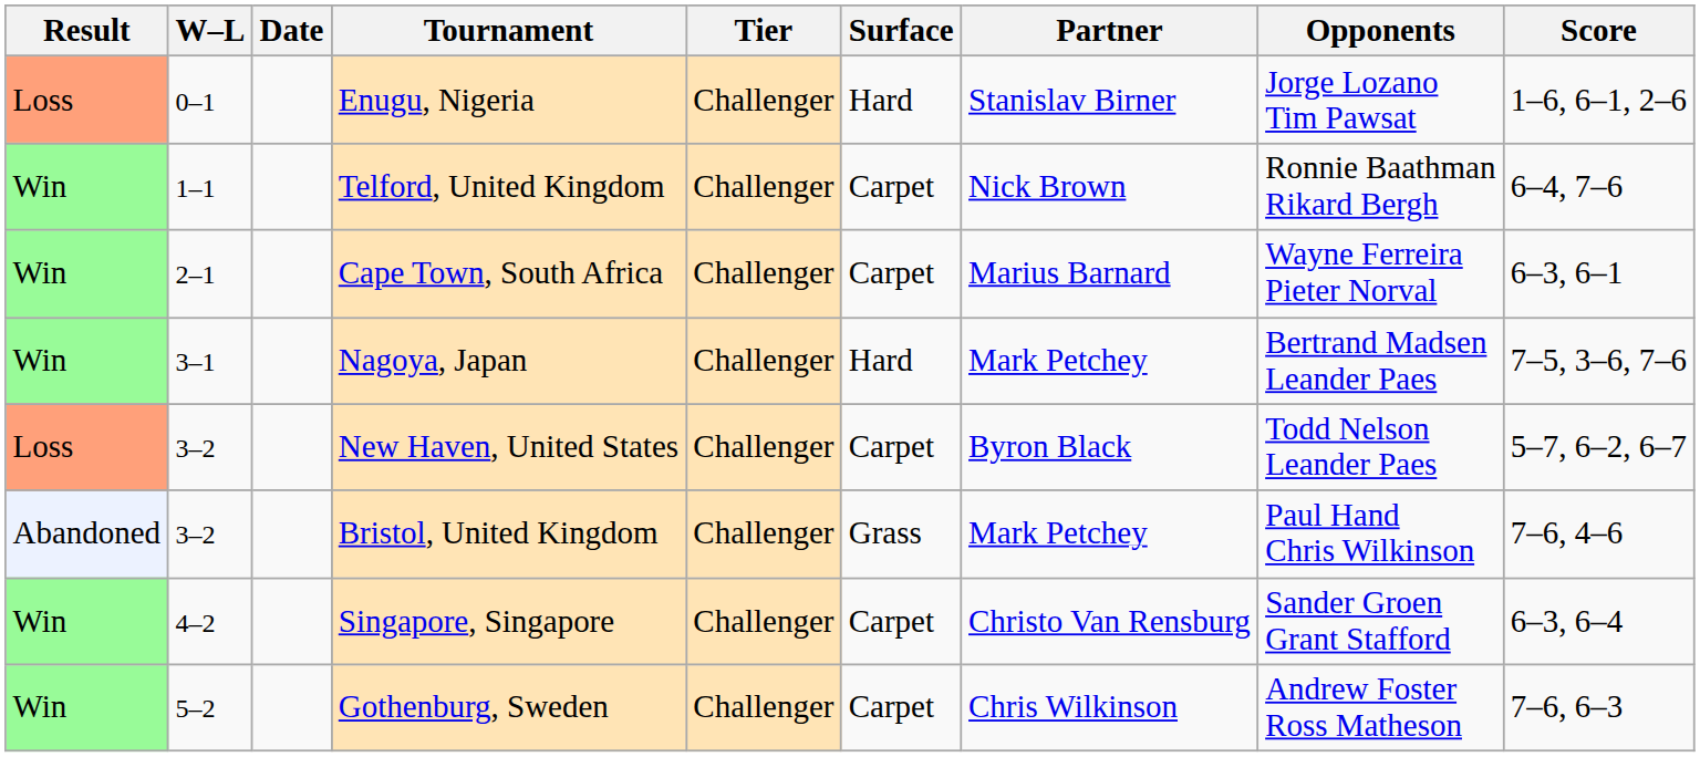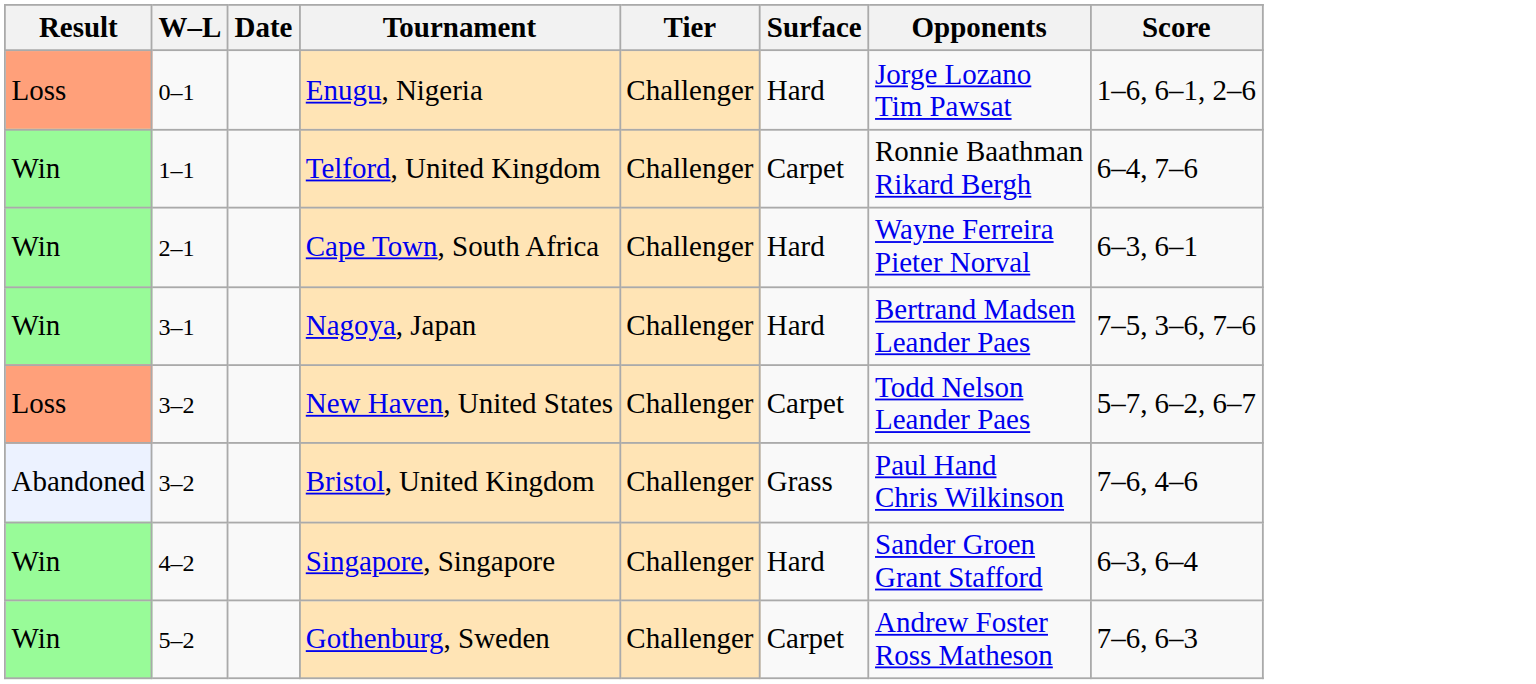 <table class="sortable wikitable">
 <tr>
 <th>Result</th>
 <th class="unsortable">W–L</th>
 <th>Date</th>
 <th>Tournament</th>
 <th>Tier</th>
 <th>Surface</th>
-<th>Partner</th>
 <th>Opponents</th>
 <th class="unsortable">Score</th>
 </tr>
 <tr>
 <td style="background:#ffa07a;">Loss</td>
 <td><small>0–1</small></td>
 <td></td>
 <td style="background:moccasin;"><a href='#'>Enugu</a>, Nigeria</td>
 <td style="background:moccasin;">Challenger</td>
 <td>Hard</td>
-<td> <a href='#'>Stanislav Birner</a></td>
 <td> <a href='#'>Jorge Lozano</a> <br>  <a href='#'>Tim Pawsat</a></td>
 <td>1–6, 6–1, 2–6</td>
 </tr>
 <tr>
 <td style="background:#98fb98;">Win</td>
 <td><small>1–1</small></td>
 <td></td>
 <td style="background:moccasin;"><a href='#'>Telford</a>, United Kingdom</td>
 <td style="background:moccasin;">Challenger</td>
 <td>Carpet</td>
-<td> <a href='#'>Nick Brown</a></td>
 <td> Ronnie Baathman <br>  <a href='#'>Rikard Bergh</a></td>
 <td>6–4, 7–6</td>
 </tr>
 <tr>
 <td style="background:#98fb98;">Win</td>
 <td><small>2–1</small></td>
 <td></td>
 <td style="background:moccasin;"><a href='#'>Cape Town</a>, South Africa</td>
 <td style="background:moccasin;">Challenger</td>
-<td>Carpet</td>
-<td> <a href='#'>Marius Barnard</a></td>
+<td>Hard</td>
 <td> <a href='#'>Wayne Ferreira</a> <br>  <a href='#'>Pieter Norval</a></td>
 <td>6–3, 6–1</td>
 </tr>
 <tr>
 <td style="background:#98fb98;">Win</td>
 <td><small>3–1</small></td>
 <td></td>
 <td style="background:moccasin;"><a href='#'>Nagoya</a>, Japan</td>
 <td style="background:moccasin;">Challenger</td>
 <td>Hard</td>
-<td> <a href='#'>Mark Petchey</a></td>
 <td> <a href='#'>Bertrand Madsen</a> <br>  <a href='#'>Leander Paes</a></td>
 <td>7–5, 3–6, 7–6</td>
 </tr>
 <tr>
 <td style="background:#ffa07a;">Loss</td>
 <td><small>3–2</small></td>
 <td></td>
 <td style="background:moccasin;"><a href='#'>New Haven</a>, United States</td>
 <td style="background:moccasin;">Challenger</td>
 <td>Carpet</td>
-<td> <a href='#'>Byron Black</a></td>
 <td> <a href='#'>Todd Nelson</a> <br>  <a href='#'>Leander Paes</a></td>
 <td>5–7, 6–2, 6–7</td>
 </tr>
 <tr>
 <td bgcolor=ecf2ff>Abandoned</td>
 <td><small>3–2</small></td>
 <td></td>
 <td style="background:moccasin;"><a href='#'>Bristol</a>, United Kingdom</td>
 <td style="background:moccasin;">Challenger</td>
 <td>Grass</td>
-<td> <a href='#'>Mark Petchey</a></td>
 <td> <a href='#'>Paul Hand</a> <br>  <a href='#'>Chris Wilkinson</a></td>
 <td>7–6, 4–6</td>
 </tr>
 <tr>
 <td style="background:#98fb98;">Win</td>
 <td><small>4–2</small></td>
 <td></td>
 <td style="background:moccasin;"><a href='#'>Singapore</a>, Singapore</td>
 <td style="background:moccasin;">Challenger</td>
-<td>Carpet</td>
-<td> <a href='#'>Christo Van Rensburg</a></td>
+<td>Hard</td>
 <td> <a href='#'>Sander Groen</a> <br>  <a href='#'>Grant Stafford</a></td>
 <td>6–3, 6–4</td>
 </tr>
 <tr>
 <td style="background:#98fb98;">Win</td>
 <td><small>5–2</small></td>
 <td></td>
 <td style="background:moccasin;"><a href='#'>Gothenburg</a>, Sweden</td>
 <td style="background:moccasin;">Challenger</td>
 <td>Carpet</td>
-<td> <a href='#'>Chris Wilkinson</a></td>
 <td> <a href='#'>Andrew Foster</a> <br>  <a href='#'>Ross Matheson</a></td>
 <td>7–6, 6–3</td>
 </tr>
 </table>
